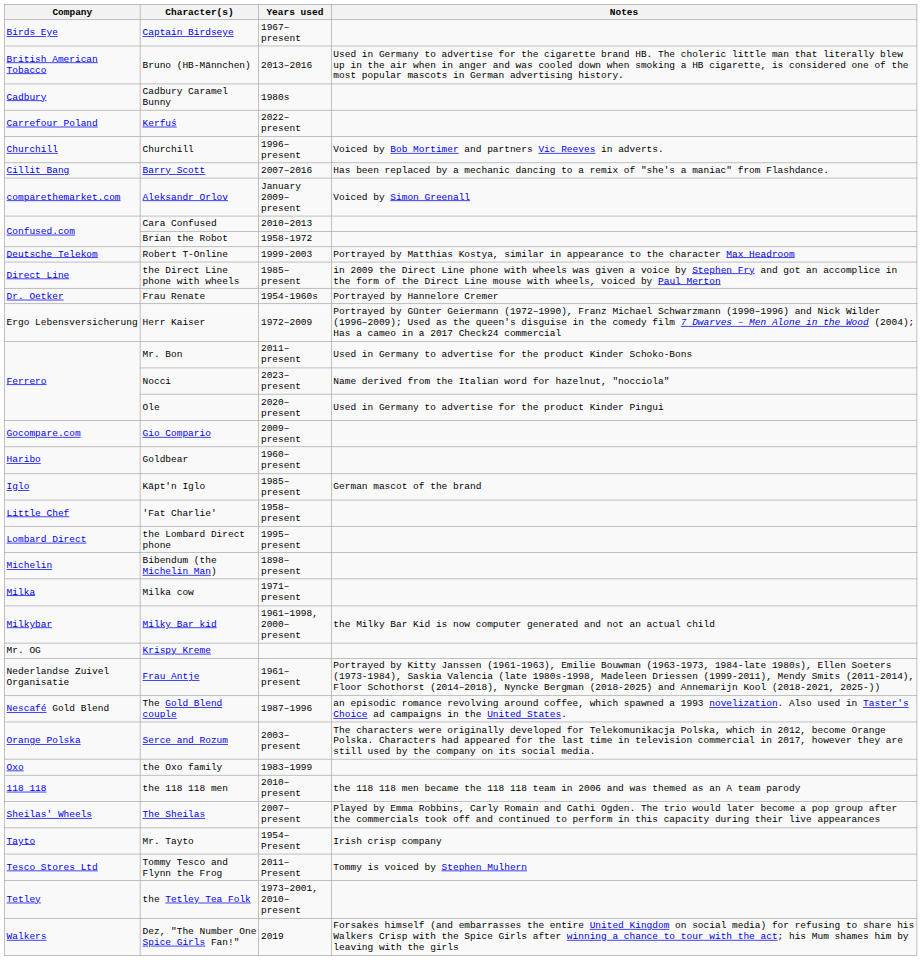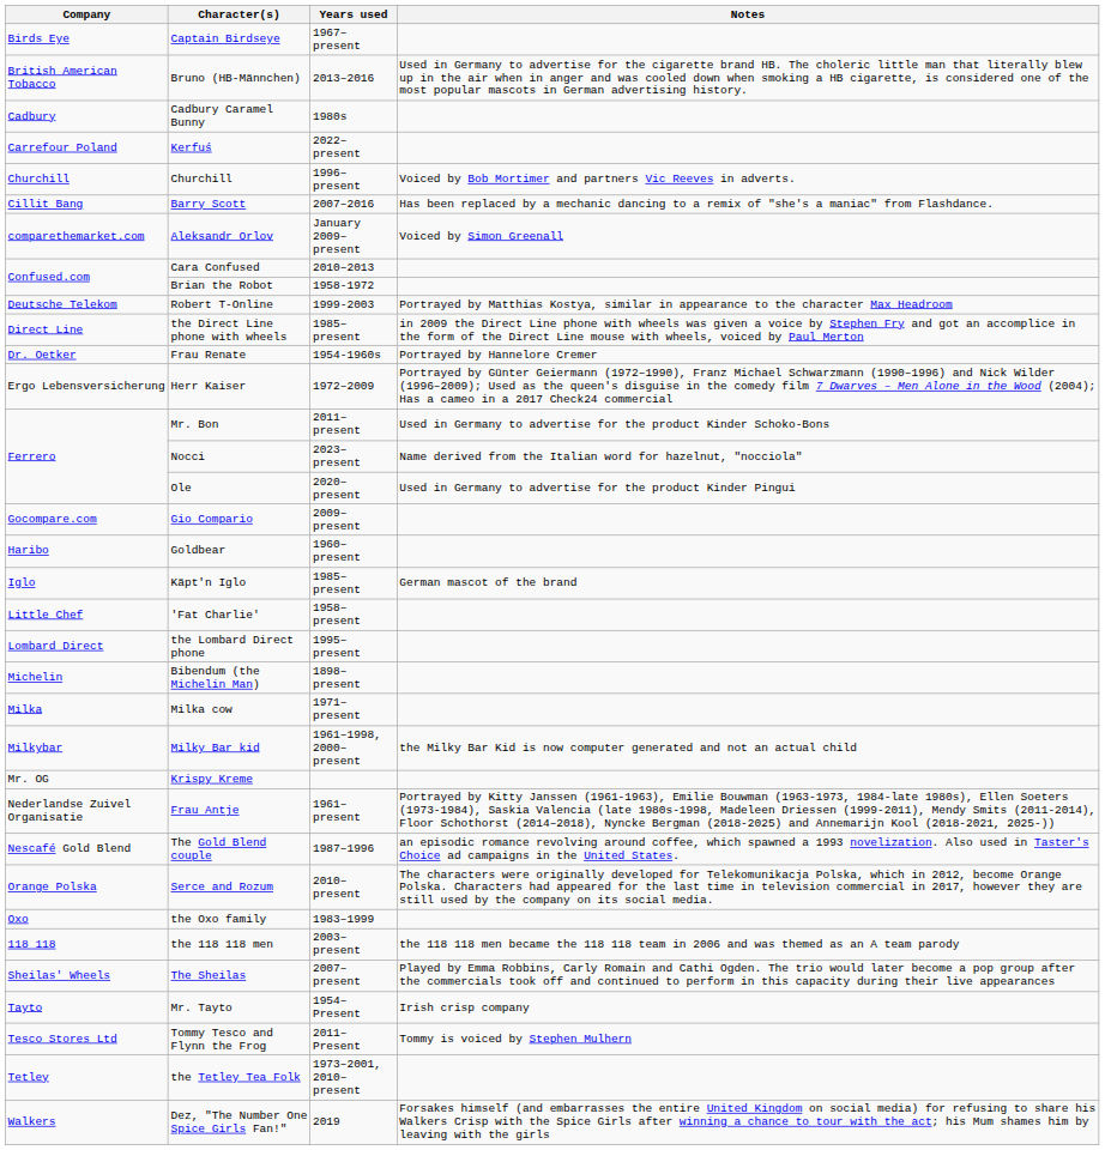 <table class="wikitable">
 <tr>
 <th>Company</th>
 <th>Character(s)</th>
 <th>Years used</th>
 <th>Notes</th>
 </tr>
 <tr>
 <td><a href='#'>Birds Eye</a></td>
 <td><a href='#'>Captain Birdseye</a></td>
 <td>1967–present</td>
 <td></td>
 </tr>
 <tr>
 <td><a href='#'>British American Tobacco</a></td>
 <td>Bruno (HB-Männchen)</td>
 <td>2013–2016</td>
 <td>Used in Germany to advertise for the cigarette brand HB. The choleric little man that literally blew up in the air when in anger and was cooled down when smoking a HB cigarette, is considered one of the most popular mascots in German advertising history.</td>
 </tr>
 <tr>
 <td><a href='#'>Cadbury</a></td>
 <td>Cadbury Caramel Bunny</td>
 <td>1980s</td>
 <td></td>
 </tr>
 <tr>
 <td><a href='#'>Carrefour Poland</a></td>
 <td><a href='#'>Kerfuś</a></td>
 <td>2022–present</td>
 <td></td>
 </tr>
 <tr>
 <td><a href='#'>Churchill</a></td>
 <td Churchill (advertising character)>Churchill</td>
 <td>1996–present</td>
 <td>Voiced by <a href='#'>Bob Mortimer</a> and partners <a href='#'>Vic Reeves</a> in adverts.</td>
 </tr>
 <tr>
 <td><a href='#'>Cillit Bang</a></td>
 <td><a href='#'>Barry Scott</a></td>
 <td>2007–2016</td>
 <td>Has been replaced by a mechanic dancing to a remix of "she's a maniac" from Flashdance.</td>
 </tr>
 <tr>
 <td><a href='#'>comparethemarket.com</a></td>
 <td><a href='#'>Aleksandr Orlov</a></td>
 <td>January 2009–present</td>
 <td>Voiced by <a href='#'>Simon Greenall</a></td>
 </tr>
 <tr>
 <td rowspan="2"><a href='#'>Confused.com</a></td>
 <td>Cara Confused</td>
 <td>2010–2013</td>
 <td></td>
 </tr>
 <tr>
 <td>Brian the Robot</td>
 <td>1958-1972</td>
 <td></td>
 </tr>
 <tr>
 <td><a href='#'>Deutsche Telekom</a></td>
 <td>Robert T-Online</td>
 <td>1999-2003</td>
 <td>Portrayed by Matthias Kostya, similar in appearance to the character <a href='#'>Max Headroom</a></td>
 </tr>
 <tr>
 <td><a href='#'>Direct Line</a></td>
 <td>the Direct Line phone with wheels</td>
 <td>1985–present</td>
 <td>in 2009 the Direct Line phone with wheels was given a voice by <a href='#'>Stephen Fry</a> and got an accomplice in the form of the Direct Line mouse with wheels, voiced by <a href='#'>Paul Merton</a></td>
 </tr>
 <tr>
 <td><a href='#'>Dr. Oetker</a></td>
 <td>Frau Renate</td>
 <td>1954-1960s</td>
 <td>Portrayed by Hannelore Cremer</td>
 </tr>
 <tr>
 <td>Ergo Lebensversicherung</td>
 <td>Herr Kaiser</td>
 <td>1972–2009</td>
 <td>Portrayed by Günter Geiermann (1972–1990), Franz Michael Schwarzmann (1990–1996) and Nick Wilder (1996–2009); Used as the queen's disguise in the comedy film <em><a href='#'>7 Dwarves – Men Alone in the Wood</a></em> (2004); Has a cameo in a 2017 Check24 commercial</td>
 </tr>
 <tr>
 <td rowspan="3"><a href='#'>Ferrero</a></td>
 <td>Mr. Bon</td>
 <td>2011–present</td>
 <td>Used in Germany to advertise for the product Kinder Schoko-Bons</td>
 </tr>
 <tr>
 <td>Nocci</td>
 <td>2023–present</td>
 <td>Name derived from the Italian word for hazelnut, "nocciola"</td>
 </tr>
 <tr>
 <td>Ole</td>
 <td>2020–present</td>
 <td>Used in Germany to advertise for the product Kinder Pingui</td>
 </tr>
 <tr>
 <td><a href='#'>Gocompare.com</a></td>
 <td><a href='#'>Gio Compario</a></td>
 <td>2009–present</td>
 <td></td>
 </tr>
 <tr>
 <td><a href='#'>Haribo</a></td>
 <td>Goldbear</td>
 <td>1960–present</td>
 <td></td>
 </tr>
 <tr>
 <td><a href='#'>Iglo</a></td>
 <td>Käpt'n Iglo</td>
 <td>1985–present</td>
 <td>German mascot of the brand</td>
 </tr>
 <tr>
 <td><a href='#'>Little Chef</a></td>
 <td>'Fat Charlie'</td>
 <td>1958–present</td>
 <td></td>
 </tr>
 <tr>
 <td><a href='#'>Lombard Direct</a></td>
 <td>the Lombard Direct phone</td>
 <td>1995–present</td>
 <td></td>
 </tr>
 <tr>
 <td><a href='#'>Michelin</a></td>
 <td>Bibendum (the <a href='#'>Michelin Man</a>)</td>
 <td>1898–present</td>
 <td></td>
 </tr>
 <tr>
 <td><a href='#'>Milka</a></td>
 <td>Milka cow</td>
 <td>1971–present</td>
 <td></td>
 </tr>
 <tr>
 <td><a href='#'>Milkybar</a></td>
 <td><a href='#'>Milky Bar kid</a></td>
 <td>1961–1998, 2000–present</td>
 <td>the Milky Bar Kid is now computer generated and not an actual child</td>
 </tr>
 <tr>
 <td>Mr. OG</td>
 <td><a href='#'>Krispy Kreme</a></td>
 <td></td>
 </tr>
 <tr>
 <td>Nederlandse Zuivel Organisatie</td>
 <td><a href='#'>Frau Antje</a></td>
 <td>1961–present</td>
 <td>Portrayed by Kitty Janssen (1961-1963), Emilie Bouwman (1963-1973, 1984-late 1980s), Ellen Soeters (1973-1984), Saskia Valencia (late 1980s-1998, Madeleen Driessen (1999-2011), Mendy Smits (2011-2014), Floor Schothorst (2014–2018), Nyncke Bergman (2018-2025) and Annemarijn Kool (2018-2021, 2025-))</td>
 </tr>
 <tr>
 <td><a href='#'>Nescafé</a> Gold Blend</td>
 <td>The <a href='#'>Gold Blend couple</a></td>
 <td>1987–1996</td>
 <td>an episodic romance revolving around coffee, which spawned a 1993 <a href='#'>novelization</a>. Also used in <a href='#'>Taster's Choice</a> ad campaigns in the <a href='#'>United States</a>.</td>
 </tr>
 <tr>
 <td><a href='#'>Orange Polska</a></td>
 <td><a href='#'>Serce and Rozum</a></td>
-<td>2003–present</td>
+<td>2010–present</td>
 <td>The characters were originally developed for Telekomunikacja Polska, which in 2012, become Orange Polska. Characters had appeared for the last time in television commercial in 2017, however they are still used by the company on its social media.</td>
 </tr>
 <tr>
 <td><a href='#'>Oxo</a></td>
 <td>the Oxo family</td>
 <td>1983–1999</td>
 <td></td>
 </tr>
 <tr>
 <td><a href='#'>118 118</a></td>
 <td>the 118 118 men</td>
-<td>2010–present</td>
+<td>2003–present</td>
 <td>the 118 118 men became the 118 118 team in 2006 and was themed as an A team parody</td>
 </tr>
 <tr>
 <td><a href='#'>Sheilas' Wheels</a></td>
 <td><a href='#'>The Sheilas</a></td>
 <td>2007–present</td>
 <td>Played by Emma Robbins, Carly Romain and Cathi Ogden. The trio would later become a pop group after the commercials took off and continued to perform in this capacity during their live appearances</td>
 </tr>
 <tr>
 <td><a href='#'>Tayto</a></td>
 <td>Mr. Tayto</td>
 <td>1954–Present</td>
 <td>Irish crisp company</td>
 </tr>
 <tr>
 <td><a href='#'>Tesco Stores Ltd</a></td>
 <td>Tommy Tesco and Flynn the Frog</td>
 <td>2011–Present</td>
 <td>Tommy is voiced by <a href='#'>Stephen Mulhern</a></td>
 </tr>
 <tr>
 <td><a href='#'>Tetley</a></td>
 <td>the <a href='#'>Tetley Tea Folk</a></td>
 <td>1973–2001, 2010–present</td>
 <td></td>
 </tr>
 <tr>
 <td><a href='#'>Walkers</a></td>
 <td>Dez, "The Number One <a href='#'>Spice Girls</a> Fan!"</td>
 <td>2019</td>
 <td>Forsakes himself (and embarrasses the entire <a href='#'>United Kingdom</a> on social media) for refusing to share his Walkers Crisp with the Spice Girls after <a href='#'>winning a chance to tour with the act</a>; his Mum shames him by leaving with the girls</td>
 </tr>
 </table>
